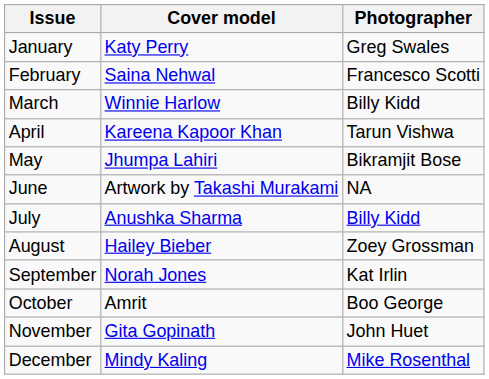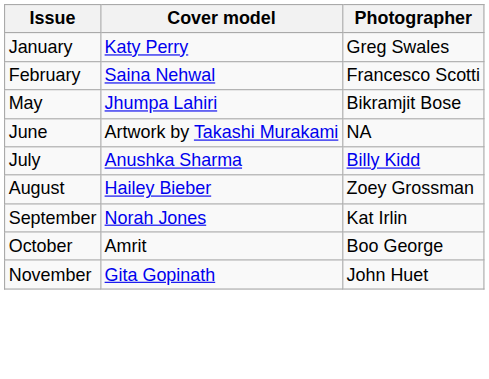 <table class="sortable wikitable">
 <tr>
 <th>Issue</th>
 <th>Cover model</th>
 <th>Photographer</th>
 </tr>
 <tr>
 <td>January</td>
 <td><a href='#'>Katy Perry</a></td>
 <td>Greg Swales</td>
 </tr>
 <tr>
 <td>February</td>
 <td><a href='#'>Saina Nehwal</a></td>
 <td>Francesco Scotti</td>
-</tr>
-<tr>
-<td>March</td>
-<td><a href='#'>Winnie Harlow</a></td>
-<td>Billy Kidd</td>
-</tr>
-<tr>
-<td>April</td>
-<td><a href='#'>Kareena Kapoor Khan</a></td>
-<td>Tarun Vishwa</td>
 </tr>
 <tr>
 <td>May</td>
 <td><a href='#'>Jhumpa Lahiri</a></td>
 <td>Bikramjit Bose </td>
 </tr>
 <tr>
 <td>June</td>
 <td>Artwork by <a href='#'>Takashi Murakami</a></td>
 <td>NA</td>
 </tr>
 <tr>
 <td>July</td>
 <td><a href='#'>Anushka Sharma</a></td>
 <td><a href='#'>Billy Kidd</a></td>
 </tr>
 <tr>
 <td>August</td>
 <td><a href='#'>Hailey Bieber</a></td>
 <td>Zoey Grossman </td>
 </tr>
 <tr>
 <td>September</td>
 <td><a href='#'>Norah Jones</a></td>
 <td>Kat Irlin </td>
 </tr>
 <tr>
 <td>October</td>
 <td>Amrit</td>
 <td>Boo George</td>
 </tr>
 <tr>
 <td>November</td>
 <td><a href='#'>Gita Gopinath</a></td>
 <td>John Huet </td>
 </tr>
-<tr>
-<td>December</td>
-<td><a href='#'>Mindy Kaling</a></td>
-<td><a href='#'>Mike Rosenthal</a></td>
-</tr>
 </table>
